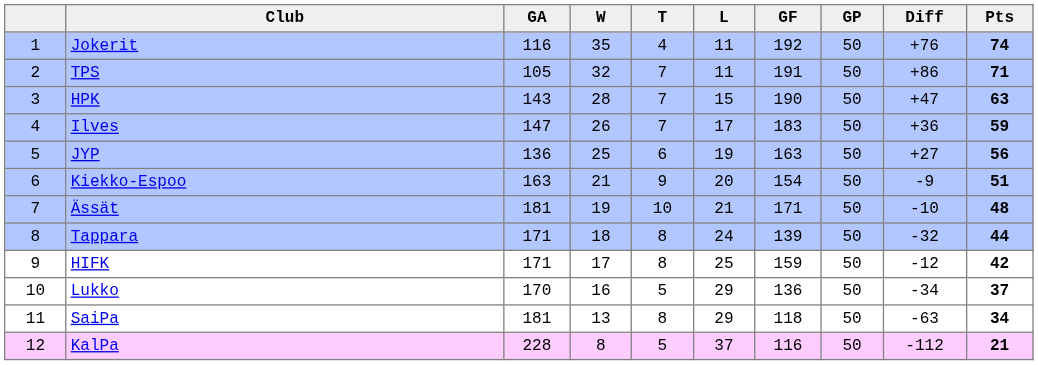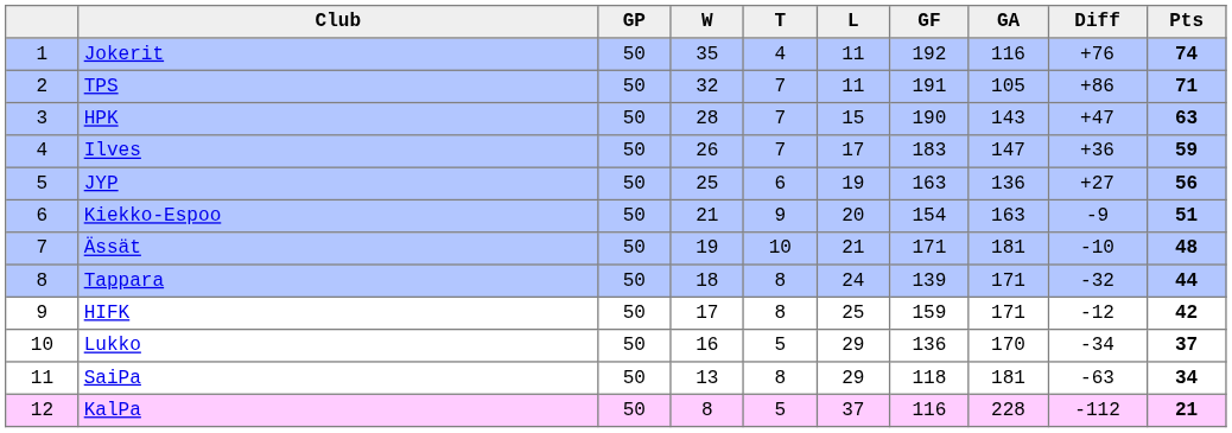 <table cellpadding="3" cellspacing="0" border="1" style="font-size: 95%; text-align: center; border: gray solid 1px; border-collapse: collapse;" width="50%">
 <tr bgcolor=#efefef>
 <th width="20"></th>
 <th width="185">Club</th>
-<th width="20">GA</th>
+<th width="20">GP</th>
 <th width="20">W</th>
 <th width="20">T</th>
 <th width="20">L</th>
 <th width="20">GF</th>
-<th width="20">GP</th>
+<th width="20">GA</th>
 <th width="20">Diff</th>
 <th width="20">Pts</th>
 </tr>
 <tr bgcolor="B2C6FF">
 <td>1</td>
 <td align="left"><a href='#'>Jokerit</a></td>
-<td>116</td>
+<td>50</td>
 <td>35</td>
 <td>4</td>
 <td>11</td>
 <td>192</td>
-<td>50</td>
+<td>116</td>
 <td>+76</td>
 <td><strong>74</strong></td>
 </tr>
 <tr bgcolor="B2C6FF">
 <td>2</td>
 <td align="left"><a href='#'>TPS</a></td>
-<td>105</td>
+<td>50</td>
 <td>32</td>
 <td>7</td>
 <td>11</td>
 <td>191</td>
-<td>50</td>
+<td>105</td>
 <td>+86</td>
 <td><strong>71</strong></td>
 </tr>
 <tr bgcolor="B2C6FF">
 <td>3</td>
 <td align="left"><a href='#'>HPK</a></td>
-<td>143</td>
+<td>50</td>
 <td>28</td>
 <td>7</td>
 <td>15</td>
 <td>190</td>
-<td>50</td>
+<td>143</td>
 <td>+47</td>
 <td><strong>63</strong></td>
 </tr>
 <tr bgcolor="B2C6FF">
 <td>4</td>
 <td align="left"><a href='#'>Ilves</a></td>
-<td>147</td>
+<td>50</td>
 <td>26</td>
 <td>7</td>
 <td>17</td>
 <td>183</td>
-<td>50</td>
+<td>147</td>
 <td>+36</td>
 <td><strong>59</strong></td>
 </tr>
 <tr bgcolor="B2C6FF">
 <td>5</td>
 <td align="left"><a href='#'>JYP</a></td>
-<td>136</td>
+<td>50</td>
 <td>25</td>
 <td>6</td>
 <td>19</td>
 <td>163</td>
-<td>50</td>
+<td>136</td>
 <td>+27</td>
 <td><strong>56</strong></td>
 </tr>
 <tr bgcolor="B2C6FF">
 <td>6</td>
 <td align="left"><a href='#'>Kiekko-Espoo</a></td>
-<td>163</td>
+<td>50</td>
 <td>21</td>
 <td>9</td>
 <td>20</td>
 <td>154</td>
-<td>50</td>
+<td>163</td>
 <td>-9</td>
 <td><strong>51</strong></td>
 </tr>
 <tr bgcolor="B2C6FF">
 <td>7</td>
 <td align="left"><a href='#'>Ässät</a></td>
-<td>181</td>
+<td>50</td>
 <td>19</td>
 <td>10</td>
 <td>21</td>
 <td>171</td>
-<td>50</td>
+<td>181</td>
 <td>-10</td>
 <td><strong>48</strong></td>
 </tr>
 <tr bgcolor="B2C6FF">
 <td>8</td>
 <td align="left"><a href='#'>Tappara</a></td>
-<td>171</td>
+<td>50</td>
 <td>18</td>
 <td>8</td>
 <td>24</td>
 <td>139</td>
-<td>50</td>
+<td>171</td>
 <td>-32</td>
 <td><strong>44</strong></td>
 </tr>
 <tr>
 <td>9</td>
 <td align="left"><a href='#'>HIFK</a></td>
-<td>171</td>
+<td>50</td>
 <td>17</td>
 <td>8</td>
 <td>25</td>
 <td>159</td>
-<td>50</td>
+<td>171</td>
 <td>-12</td>
 <td><strong>42</strong></td>
 </tr>
 <tr>
 <td>10</td>
 <td align="left"><a href='#'>Lukko</a></td>
-<td>170</td>
+<td>50</td>
 <td>16</td>
 <td>5</td>
 <td>29</td>
 <td>136</td>
-<td>50</td>
+<td>170</td>
 <td>-34</td>
 <td><strong>37</strong></td>
 </tr>
 <tr>
 <td>11</td>
 <td align="left"><a href='#'>SaiPa</a></td>
-<td>181</td>
+<td>50</td>
 <td>13</td>
 <td>8</td>
 <td>29</td>
 <td>118</td>
-<td>50</td>
+<td>181</td>
 <td>-63</td>
 <td><strong>34</strong></td>
 </tr>
 <tr bgcolor=ffccff>
 <td>12</td>
 <td align="left"><a href='#'>KalPa</a></td>
-<td>228</td>
+<td>50</td>
 <td>8</td>
 <td>5</td>
 <td>37</td>
 <td>116</td>
-<td>50</td>
+<td>228</td>
 <td>-112</td>
 <td><strong>21</strong></td>
 </tr>
 </table>
